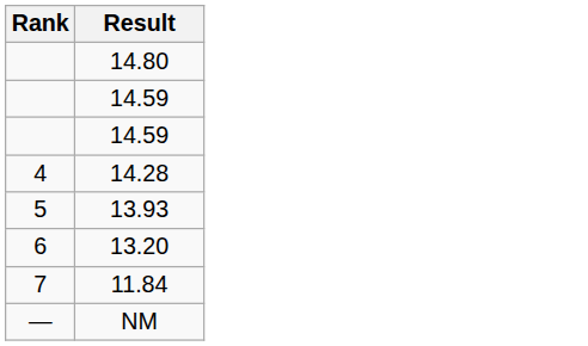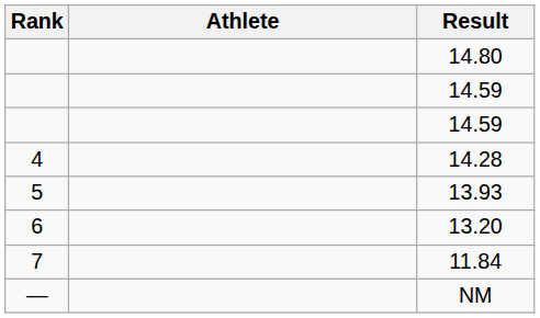 <table class=wikitable style="text-align:center">
 <tr>
 <th width=40>Rank</th>
+<th width=250>Athlete</th>
 <th width=80>Result</th>
 </tr>
 <tr>
 <td></td>
+<td align=left></td>
 <td>14.80</td>
 </tr>
 <tr>
 <td></td>
+<td align=left></td>
 <td>14.59</td>
 </tr>
 <tr>
 <td></td>
+<td align=left></td>
 <td>14.59</td>
 </tr>
 <tr>
 <td>4</td>
+<td align=left></td>
 <td>14.28</td>
 </tr>
 <tr>
 <td>5</td>
+<td align=left></td>
 <td>13.93</td>
 </tr>
 <tr>
 <td>6</td>
+<td align=left></td>
 <td>13.20</td>
 </tr>
 <tr>
 <td>7</td>
+<td align=left></td>
 <td>11.84</td>
 </tr>
 <tr>
 <td>—</td>
+<td align=left></td>
 <td>NM</td>
 </tr>
 </table>
